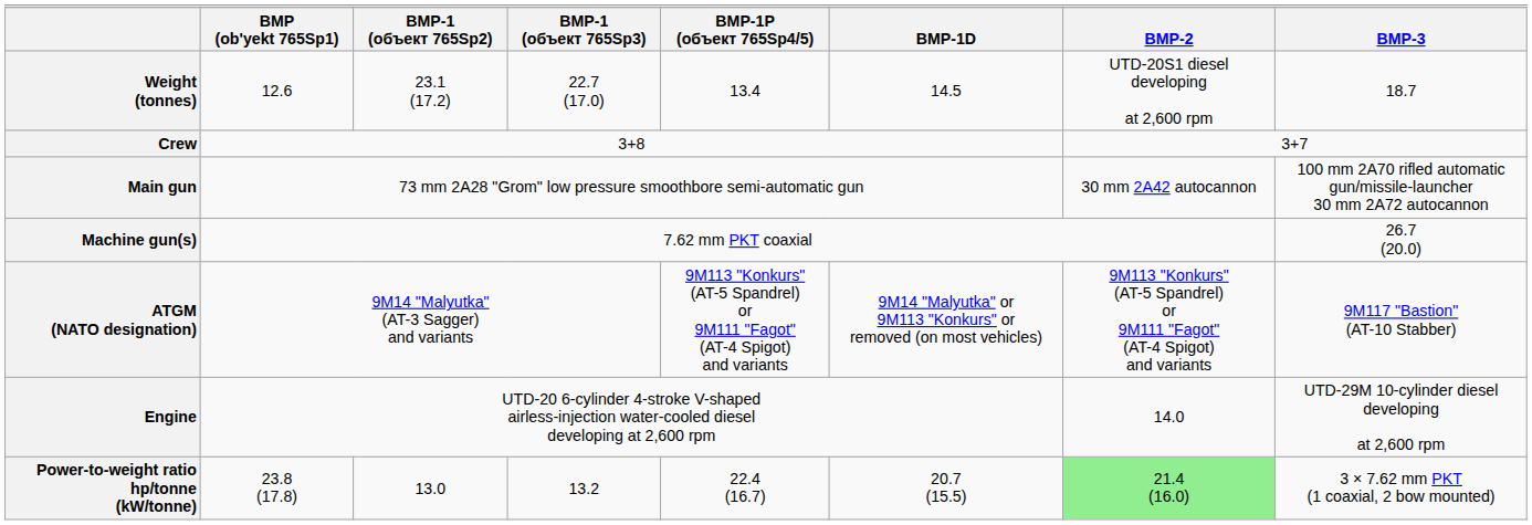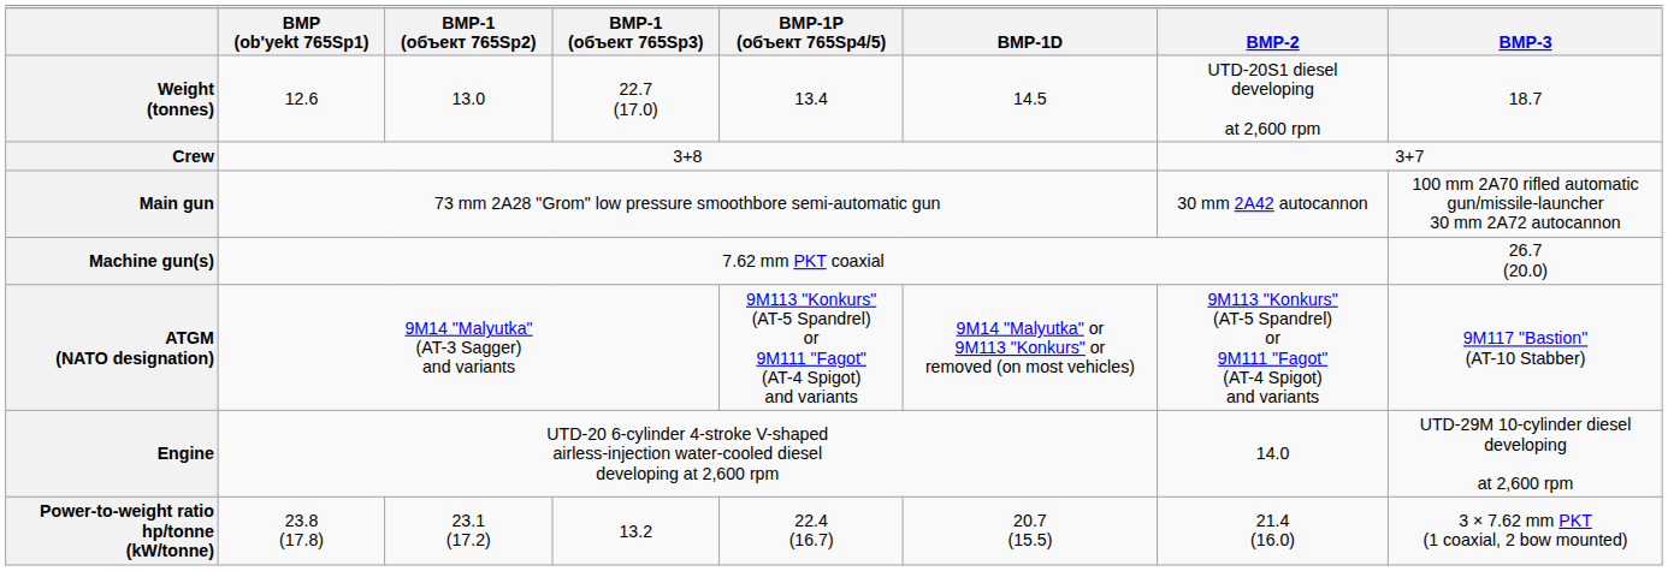 <table class="wikitable" width=100% style="border-top:3px double #999; border-collapse:collapse; text-align:center; font-size:small;" summary="Characteristics of the main models of the BMP series">
 <tr style="vertical-align:bottom; border-bottom:1px solid #999;">
 <th></th>
 <th>BMP<br> (ob'yekt 765Sp1)</th>
 <th>BMP-1<br> (объект 765Sp2)</th>
 <th>BMP-1<br> (объект 765Sp3)</th>
 <th>BMP-1P<br> (объект 765Sp4/5)</th>
 <th>BMP-1D</th>
 <th><a href='#'>BMP-2</a></th>
 <th><a href='#'>BMP-3</a></th>
 </tr>
 <tr>
 <th style="text-align:right;">Weight<br> (tonnes)</th>
 <td>12.6</td>
-<td>23.1<br> (17.2)</td>
+<td>13.0</td>
 <td>22.7<br> (17.0)</td>
 <td>13.4</td>
 <td>14.5</td>
 <td style="text-align:center;">UTD-20S1 diesel<br> developing<br> <br> at 2,600 rpm</td>
 <td>18.7</td>
 </tr>
 <tr>
 <th style="text-align:right;">Crew</th>
 <td colspan=5 style="text-align:center;">3+8</td>
 <td colspan=2 style="text-align:center;">3+7</td>
 </tr>
 <tr>
 <th style="text-align:right;">Main gun</th>
 <td colspan=5 style="text-align:center;">73 mm 2A28 "Grom" low pressure smoothbore semi-automatic gun</td>
 <td style="text-align:center;">30 mm <a href='#'>2A42</a> autocannon</td>
 <td style="text-align:center;">100 mm 2A70 rifled automatic<br> gun/missile-launcher<br> 30 mm 2A72 autocannon</td>
 </tr>
 <tr>
 <th style="text-align:right;">Machine gun(s)</th>
 <td colspan=6 style="text-align:center;">7.62 mm <a href='#'>PKT</a> coaxial</td>
 <td>26.7<br> (20.0)</td>
 </tr>
 <tr>
 <th style="text-align:right;">ATGM<br> (NATO designation)</th>
 <td colspan=3 style="text-align:center;"><a href='#'>9M14 "Malyutka"</a><br> (AT-3 Sagger)<br> and variants</td>
 <td style="text-align:center;"><a href='#'>9M113 "Konkurs"</a><br> (AT-5 Spandrel)<br> or<br> <a href='#'>9M111 "Fagot"</a><br> (AT-4 Spigot)<br> and variants</td>
 <td style="text-align:center;"><a href='#'>9M14 "Malyutka"</a> or<br> <a href='#'>9M113 "Konkurs"</a> or<br> removed (on most vehicles)</td>
 <td style="text-align:center;"><a href='#'>9M113 "Konkurs"</a><br> (AT-5 Spandrel)<br> or<br> <a href='#'>9M111 "Fagot"</a><br> (AT-4 Spigot)<br> and variants</td>
 <td style="text-align:center;"><a href='#'>9M117 "Bastion"</a><br> (AT-10 Stabber)</td>
 </tr>
 <tr>
 <th style="text-align:right;">Engine</th>
 <td colspan=5 style="text-align:center;">UTD-20 6-cylinder 4-stroke V-shaped<br> airless-injection water-cooled diesel<br> developing  at 2,600 rpm</td>
 <td>14.0</td>
 <td style="text-align:center;">UTD-29M 10-cylinder diesel<br> developing<br> <br> at 2,600 rpm</td>
 </tr>
 <tr>
 <th style="text-align:right;">Power-to-weight ratio<br> hp/tonne<br> (kW/tonne)</th>
 <td>23.8<br> (17.8)</td>
-<td>13.0</td>
+<td>23.1<br> (17.2)</td>
 <td>13.2</td>
 <td>22.4<br> (16.7)</td>
 <td>20.7<br> (15.5)</td>
-<td style="background: lightgreen;">21.4<br> (16.0)</td>
+<td>21.4<br> (16.0)</td>
 <td style="text-align:center;">3 × 7.62 mm <a href='#'>PKT</a><br> (1 coaxial, 2 bow mounted)</td>
 </tr>
 </table>
